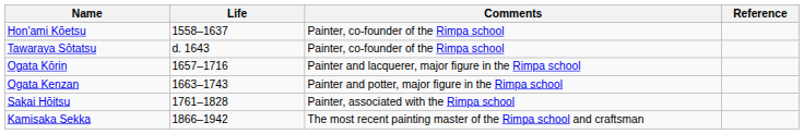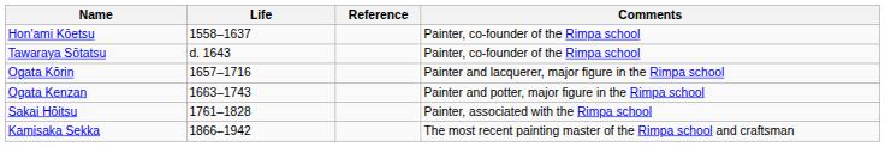 <table class=wikitable>
 <tr>
 <th style="width:17%;">Name</th>
 <th style="width:14%;">Life</th>
+<th style="width:8%;">Reference</th>
 <th style="width:43%;">Comments</th>
-<th style="width:8%;">Reference</th>
 </tr>
 <tr valign=top>
 <td><a href='#'>Hon'ami Kōetsu</a></td>
 <td>1558–1637</td>
+<td></td>
 <td>Painter, co-founder of the <a href='#'>Rimpa school</a></td>
-<td></td>
 </tr>
 <tr valign=top>
 <td><a href='#'>Tawaraya Sōtatsu</a></td>
 <td>d. 1643</td>
+<td></td>
 <td>Painter, co-founder of the <a href='#'>Rimpa school</a></td>
-<td></td>
 </tr>
 <tr valign=top>
 <td><a href='#'>Ogata Kōrin</a></td>
 <td>1657–1716</td>
+<td></td>
 <td>Painter and lacquerer, major figure in the <a href='#'>Rimpa school</a></td>
-<td></td>
 </tr>
 <tr valign=top>
 <td><a href='#'>Ogata Kenzan</a></td>
 <td>1663–1743</td>
+<td></td>
 <td>Painter and potter, major figure in the <a href='#'>Rimpa school</a></td>
-<td></td>
 </tr>
 <tr valign=top>
 <td><a href='#'>Sakai Hōitsu</a></td>
 <td>1761–1828</td>
+<td></td>
 <td>Painter, associated with the <a href='#'>Rimpa school</a></td>
-<td></td>
 </tr>
 <tr valign=top>
 <td><a href='#'>Kamisaka Sekka</a></td>
 <td>1866–1942</td>
+<td></td>
 <td>The most recent painting master of the <a href='#'>Rimpa school</a> and craftsman</td>
-<td></td>
 </tr>
 </table>
